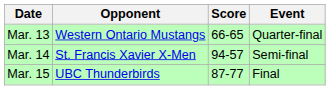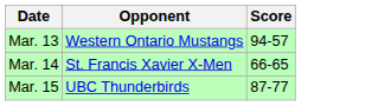 <table class="wikitable">
 <tr>
 <th>Date</th>
 <th>Opponent</th>
 <th>Score</th>
-<th>Event</th>
 </tr>
 <tr bgcolor="#bbffbb">
 <td>Mar. 13</td>
 <td><a href='#'>Western Ontario Mustangs</a></td>
-<td>66-65</td>
-<td>Quarter-final</td>
+<td>94-57</td>
 </tr>
 <tr bgcolor="#bbffbb">
 <td>Mar. 14</td>
 <td><a href='#'>St. Francis Xavier X-Men</a></td>
-<td>94-57</td>
-<td>Semi-final</td>
+<td>66-65</td>
 </tr>
 <tr bgcolor="#bbffbb">
 <td>Mar. 15</td>
 <td><a href='#'>UBC Thunderbirds</a></td>
 <td>87-77</td>
-<td>Final</td>
 </tr>
 </table>
